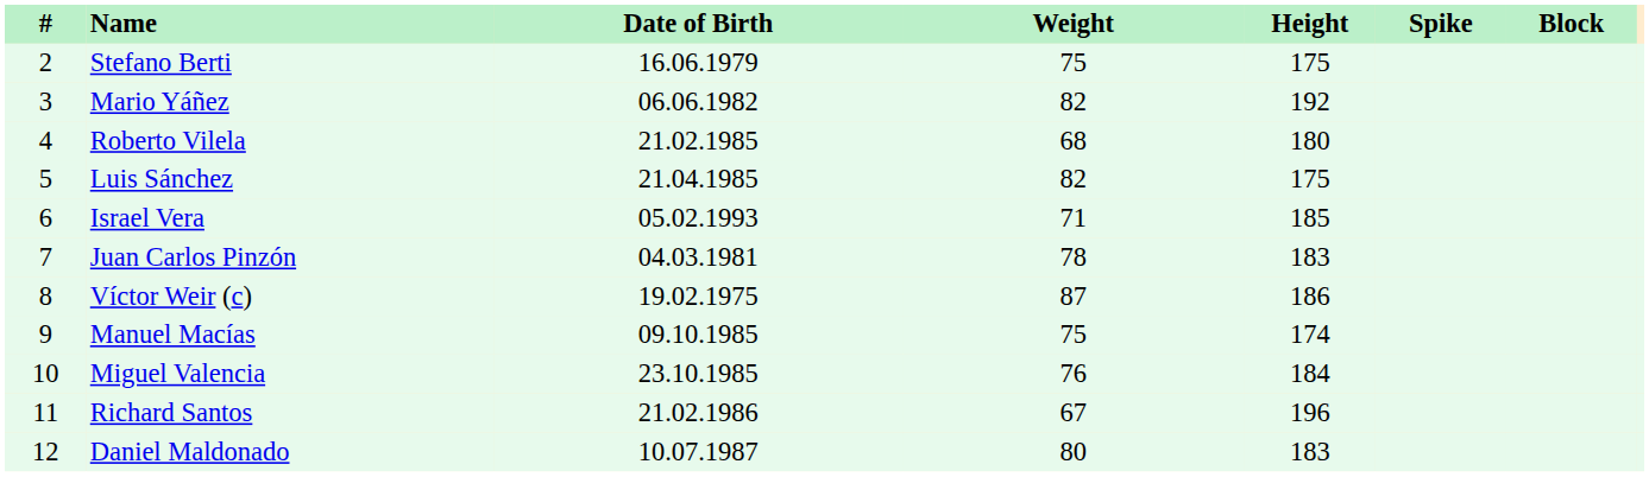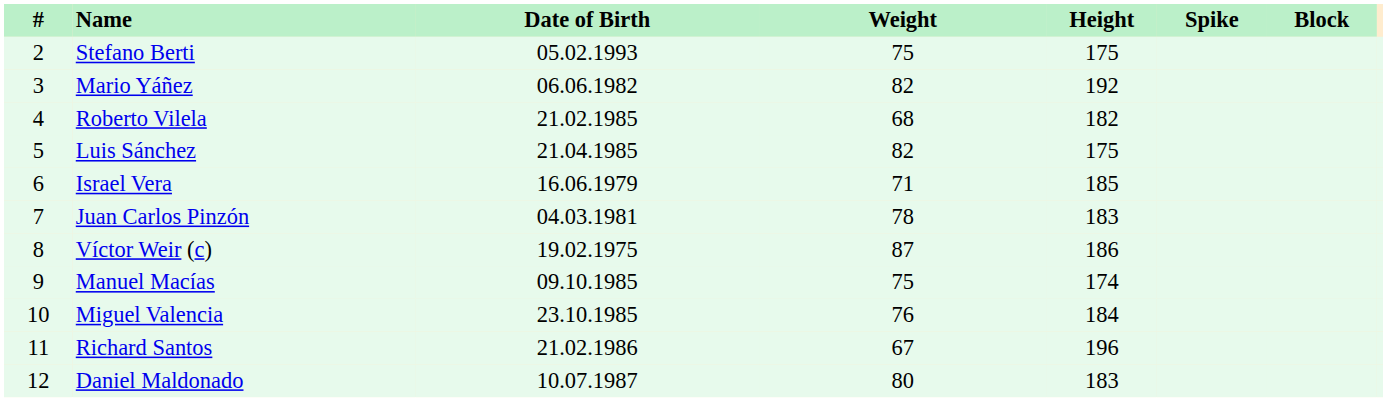 <table border=0 cellpadding=2 cellspacing=0  |- bgcolor=#FFECCE style="text-align:center; font-size:90%;" width=100%>
 <tr bgcolor=#BBF0C9>
 <th width=5%>#</th>
 <th width=25% align=left>Name</th>
 <th width=25%>Date of Birth</th>
 <th width=21%>Weight</th>
 <th width=8%>Height</th>
 <th width=8%>Spike</th>
 <th width=8%>Block</th>
 </tr>
 <tr bgcolor=#E7FAEC>
 <td>2</td>
 <td align=left><a href='#'>Stefano Berti</a></td>
-<td>16.06.1979</td>
+<td>05.02.1993</td>
 <td>75</td>
 <td>175</td>
 <td></td>
 <td></td>
 <td></td>
 </tr>
 <tr bgcolor=#E7FAEC>
 <td>3</td>
 <td align=left><a href='#'>Mario Yáñez</a></td>
 <td>06.06.1982</td>
 <td>82</td>
 <td>192</td>
 <td></td>
 <td></td>
 <td></td>
 </tr>
 <tr bgcolor=#E7FAEC>
 <td>4</td>
 <td align=left><a href='#'>Roberto Vilela</a></td>
 <td>21.02.1985</td>
 <td>68</td>
-<td>180</td>
+<td>182</td>
 <td></td>
 <td></td>
 <td></td>
 </tr>
 <tr bgcolor=#E7FAEC>
 <td>5</td>
 <td align=left><a href='#'>Luis Sánchez</a></td>
 <td>21.04.1985</td>
 <td>82</td>
 <td>175</td>
 <td></td>
 <td></td>
 <td></td>
 </tr>
 <tr bgcolor=#E7FAEC>
 <td>6</td>
 <td align=left><a href='#'>Israel Vera</a></td>
-<td>05.02.1993</td>
+<td>16.06.1979</td>
 <td>71</td>
 <td>185</td>
 <td></td>
 <td></td>
 <td></td>
 </tr>
 <tr bgcolor=#E7FAEC>
 <td>7</td>
 <td align=left><a href='#'>Juan Carlos Pinzón</a></td>
 <td>04.03.1981</td>
 <td>78</td>
 <td>183</td>
 <td></td>
 <td></td>
 <td></td>
 </tr>
 <tr bgcolor=#E7FAEC>
 <td>8</td>
 <td align=left><a href='#'>Víctor Weir</a> (<a href='#'>c</a>)</td>
 <td>19.02.1975</td>
 <td>87</td>
 <td>186</td>
 <td></td>
 <td></td>
 <td></td>
 </tr>
 <tr bgcolor=#E7FAEC>
 <td>9</td>
 <td align=left><a href='#'>Manuel Macías</a></td>
 <td>09.10.1985</td>
 <td>75</td>
 <td>174</td>
 <td></td>
 <td></td>
 <td></td>
 </tr>
 <tr bgcolor=#E7FAEC>
 <td>10</td>
 <td align=left><a href='#'>Miguel Valencia</a></td>
 <td>23.10.1985</td>
 <td>76</td>
 <td>184</td>
 <td></td>
 <td></td>
 <td></td>
 </tr>
 <tr bgcolor=#E7FAEC>
 <td>11</td>
 <td align=left><a href='#'>Richard Santos</a></td>
 <td>21.02.1986</td>
 <td>67</td>
 <td>196</td>
 <td></td>
 <td></td>
 <td></td>
 </tr>
 <tr bgcolor=#E7FAEC>
 <td>12</td>
 <td align=left><a href='#'>Daniel Maldonado</a></td>
 <td>10.07.1987</td>
 <td>80</td>
 <td>183</td>
 <td></td>
 <td></td>
 <td></td>
 </tr>
 </table>
